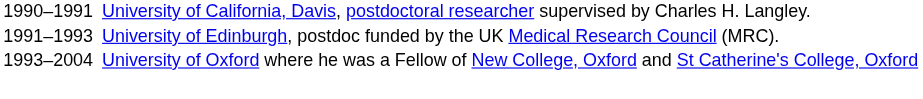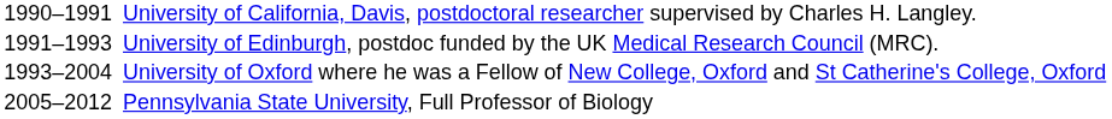 <table>
 <tr>
 <td>1990–1991</td>
 <td></td>
 <td><a href='#'>University of California, Davis</a>, <a href='#'>postdoctoral researcher</a> supervised by Charles H. Langley.</td>
 </tr>
 <tr>
 <td>1991–1993</td>
 <td></td>
 <td><a href='#'>University of Edinburgh</a>, postdoc funded by the UK <a href='#'>Medical Research Council</a> (MRC).</td>
 </tr>
 <tr>
 <td>1993–2004</td>
 <td></td>
 <td><a href='#'>University of Oxford</a> where he was a Fellow of <a href='#'>New College, Oxford</a> and <a href='#'>St Catherine's College, Oxford</a></td>
 </tr>
+<tr>
+<td>2005–2012</td>
+<td></td>
+<td><a href='#'>Pennsylvania State University</a>, Full Professor of Biology</td>
+</tr>
 </table>
